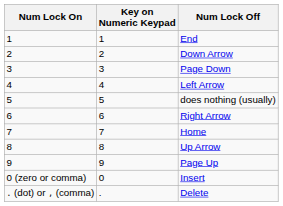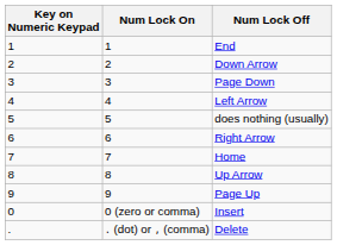 <table class="wikitable">
 <tr>
+<th>Key on <br>Numeric Keypad</th>
 <th>Num Lock On</th>
-<th>Key on <br>Numeric Keypad</th>
 <th>Num Lock Off</th>
 </tr>
 <tr>
 <td>1</td>
 <td>1</td>
 <td><a href='#'>End</a></td>
 </tr>
 <tr>
 <td>2</td>
 <td>2</td>
 <td><a href='#'>Down Arrow</a></td>
 </tr>
 <tr>
 <td>3</td>
 <td>3</td>
 <td><a href='#'>Page Down</a></td>
 </tr>
 <tr>
 <td>4</td>
 <td>4</td>
 <td><a href='#'>Left Arrow</a></td>
 </tr>
 <tr>
 <td>5</td>
 <td>5</td>
 <td>does nothing (usually)</td>
 </tr>
 <tr>
 <td>6</td>
 <td>6</td>
 <td><a href='#'>Right Arrow</a></td>
 </tr>
 <tr>
 <td>7</td>
 <td>7</td>
 <td><a href='#'>Home</a></td>
 </tr>
 <tr>
 <td>8</td>
 <td>8</td>
 <td><a href='#'>Up Arrow</a></td>
 </tr>
 <tr>
 <td>9</td>
 <td>9</td>
 <td><a href='#'>Page Up</a></td>
 </tr>
 <tr>
+<td>0</td>
 <td>0 (zero or comma)</td>
-<td>0</td>
 <td><a href='#'>Insert</a></td>
 </tr>
 <tr>
+<td>.</td>
 <td><code>.</code> (dot) or <code>,</code> (comma)</td>
-<td>.</td>
 <td><a href='#'>Delete</a></td>
 </tr>
 </table>
